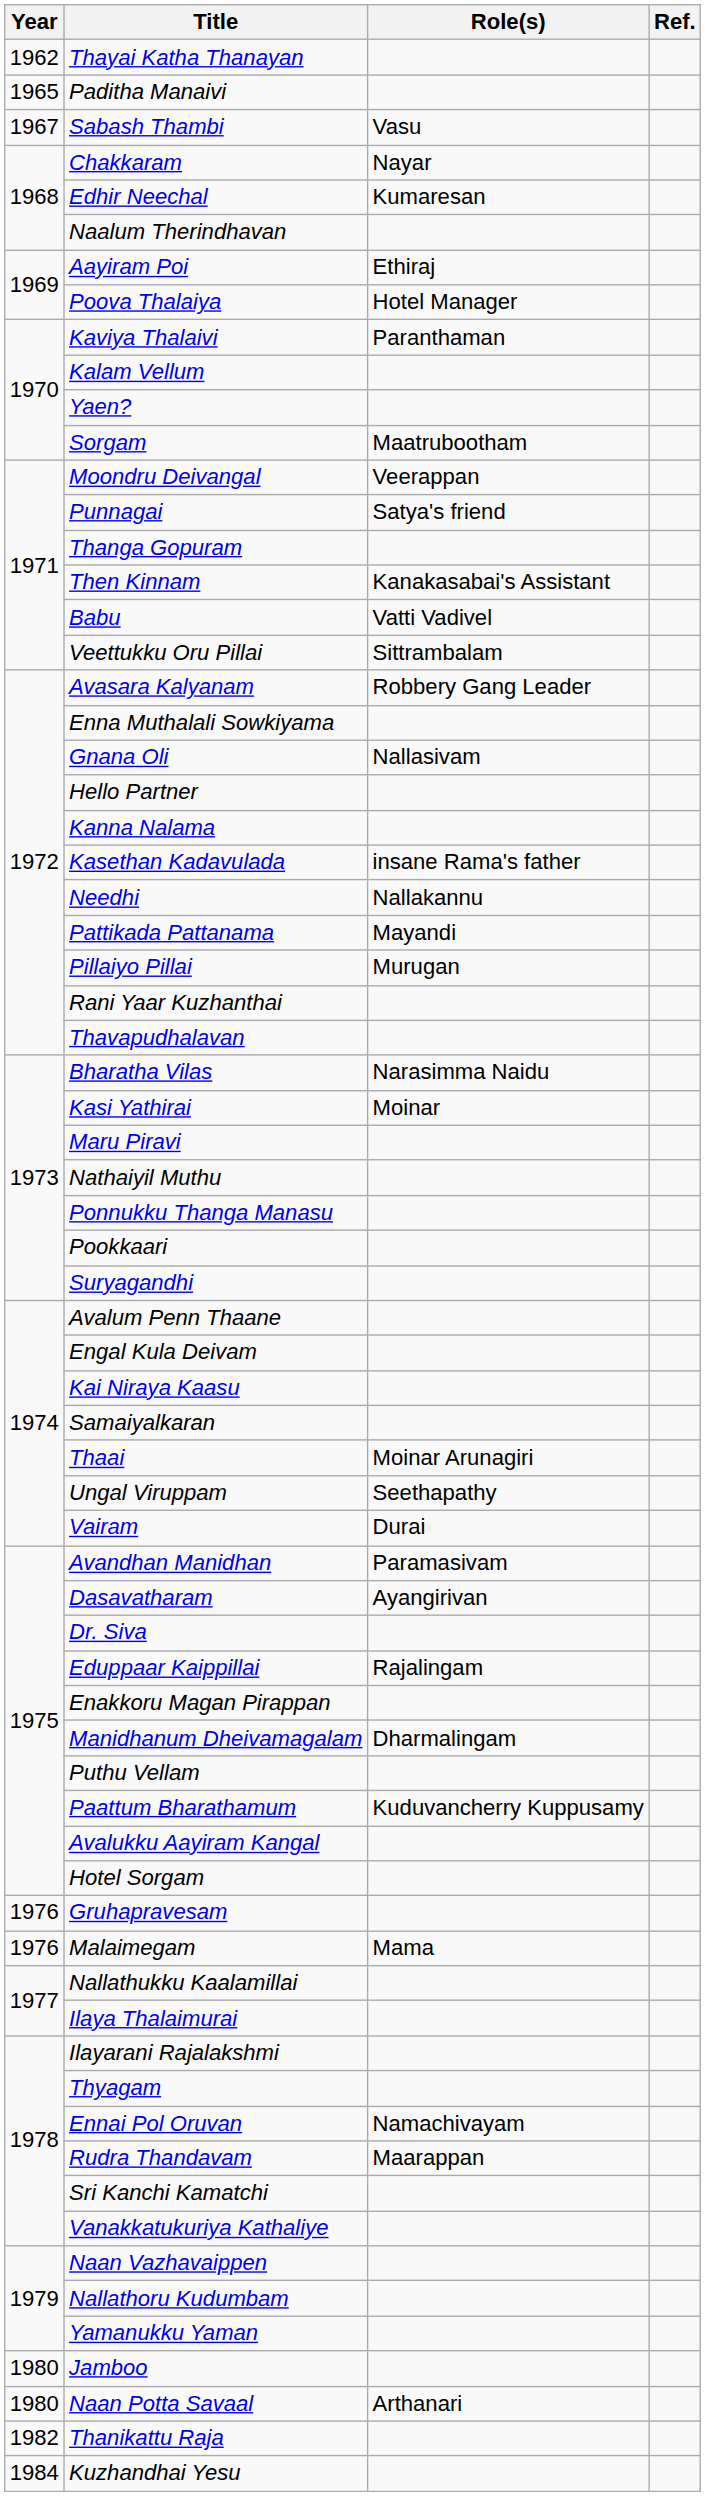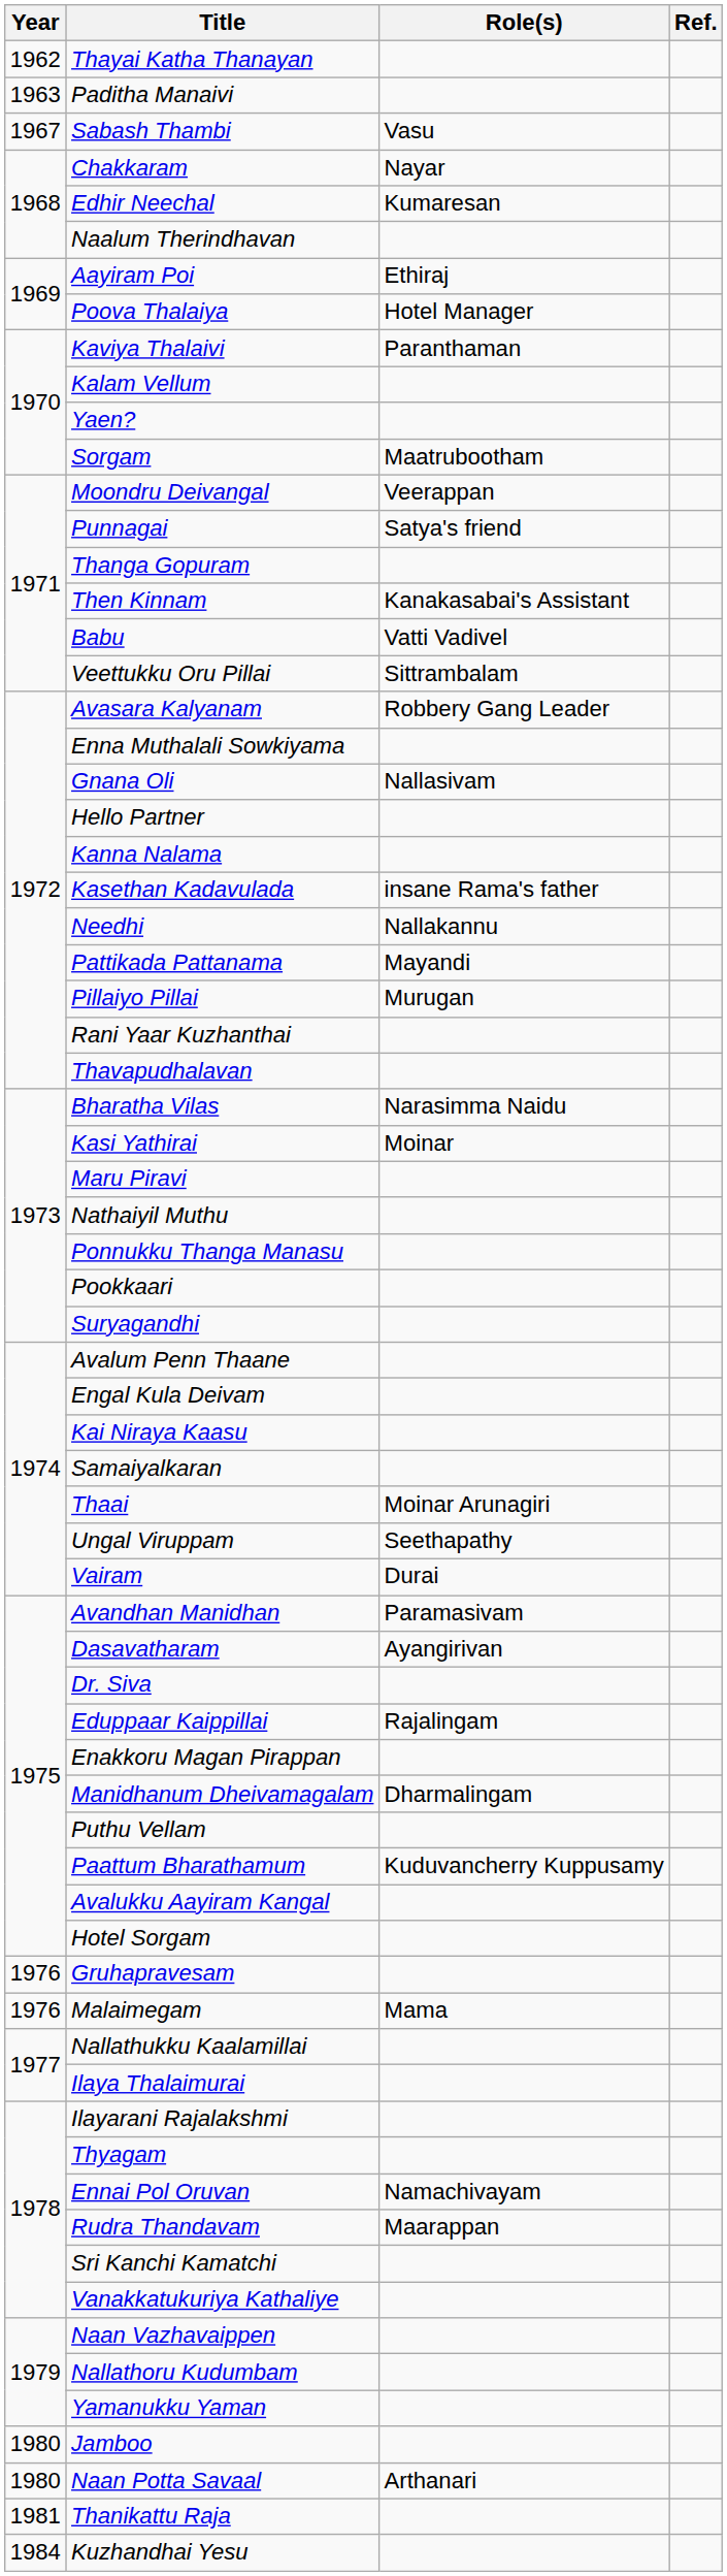 <table class="wikitable">
 <tr>
 <th>Year</th>
 <th>Title</th>
 <th>Role(s)</th>
 <th>Ref.</th>
 </tr>
 <tr>
 <td>1962</td>
 <td><em><a href='#'>Thayai Katha Thanayan</a></em></td>
 <td></td>
 <td></td>
 </tr>
 <tr>
-<td>1965</td>
+<td>1963</td>
 <td><em>Paditha Manaivi</em></td>
 <td></td>
 <td></td>
 </tr>
 <tr>
 <td>1967</td>
 <td><em><a href='#'>Sabash Thambi</a></em></td>
 <td>Vasu</td>
 <td></td>
 </tr>
 <tr>
 <td rowspan=3>1968</td>
 <td><em><a href='#'>Chakkaram</a></em></td>
 <td>Nayar</td>
 <td></td>
 </tr>
 <tr>
 <td><em><a href='#'>Edhir Neechal</a></em></td>
 <td>Kumaresan</td>
 <td></td>
 </tr>
 <tr>
 <td><em>Naalum Therindhavan</em></td>
 <td></td>
 <td></td>
 </tr>
 <tr>
 <td rowspan=2>1969</td>
 <td><em><a href='#'>Aayiram Poi</a></em></td>
 <td>Ethiraj</td>
 <td></td>
 </tr>
 <tr>
 <td><em><a href='#'>Poova Thalaiya</a></em></td>
 <td>Hotel Manager</td>
 <td></td>
 </tr>
 <tr>
 <td rowspan="4">1970</td>
 <td><em><a href='#'>Kaviya Thalaivi</a></em></td>
 <td>Paranthaman</td>
 <td></td>
 </tr>
 <tr>
 <td><em><a href='#'>Kalam Vellum</a></em></td>
 <td></td>
 <td></td>
 </tr>
 <tr>
 <td><em><a href='#'>Yaen?</a></em></td>
 <td></td>
 <td></td>
 </tr>
 <tr>
 <td><em><a href='#'>Sorgam</a></em></td>
 <td>Maatrubootham</td>
 <td></td>
 </tr>
 <tr>
 <td rowspan="6">1971</td>
 <td><em><a href='#'>Moondru Deivangal</a></em></td>
 <td>Veerappan</td>
 <td></td>
 </tr>
 <tr>
 <td><em><a href='#'>Punnagai</a></em></td>
 <td>Satya's friend</td>
 <td></td>
 </tr>
 <tr>
 <td><em><a href='#'>Thanga Gopuram</a></em></td>
 <td></td>
 <td></td>
 </tr>
 <tr>
 <td><em><a href='#'>Then Kinnam</a></em></td>
 <td>Kanakasabai's Assistant</td>
 <td></td>
 </tr>
 <tr>
 <td><a href='#'><em>Babu</em></a></td>
 <td>Vatti Vadivel</td>
 <td></td>
 </tr>
 <tr>
 <td><em>Veettukku Oru Pillai</em></td>
 <td>Sittrambalam</td>
 <td></td>
 </tr>
 <tr>
 <td rowspan=11>1972</td>
 <td><em><a href='#'>Avasara Kalyanam</a></em></td>
 <td>Robbery Gang Leader</td>
 <td></td>
 </tr>
 <tr>
 <td><em>Enna Muthalali Sowkiyama</em></td>
 <td></td>
 <td></td>
 </tr>
 <tr>
 <td><em><a href='#'>Gnana Oli</a></em></td>
 <td>Nallasivam</td>
 <td></td>
 </tr>
 <tr>
 <td><em>Hello Partner</em></td>
 <td></td>
 <td></td>
 </tr>
 <tr>
 <td><em><a href='#'>Kanna Nalama</a></em></td>
 <td></td>
 <td></td>
 </tr>
 <tr>
 <td><em><a href='#'>Kasethan Kadavulada</a></em></td>
 <td>insane Rama's father</td>
 <td></td>
 </tr>
 <tr>
 <td><em><a href='#'>Needhi</a></em></td>
 <td>Nallakannu</td>
 <td></td>
 </tr>
 <tr>
 <td><em><a href='#'>Pattikada Pattanama</a></em></td>
 <td>Mayandi</td>
 <td></td>
 </tr>
 <tr>
 <td><em><a href='#'>Pillaiyo Pillai</a></em></td>
 <td>Murugan</td>
 <td></td>
 </tr>
 <tr>
 <td><em>Rani Yaar Kuzhanthai</em></td>
 <td></td>
 <td></td>
 </tr>
 <tr>
 <td><em><a href='#'>Thavapudhalavan</a></em></td>
 <td></td>
 <td></td>
 </tr>
 <tr>
 <td rowspan=7>1973</td>
 <td><em><a href='#'>Bharatha Vilas</a></em></td>
 <td>Narasimma Naidu</td>
 <td></td>
 </tr>
 <tr>
 <td><em><a href='#'>Kasi Yathirai</a></em></td>
 <td>Moinar</td>
 <td></td>
 </tr>
 <tr>
 <td><em><a href='#'>Maru Piravi</a></em></td>
 <td></td>
 <td></td>
 </tr>
 <tr>
 <td><em>Nathaiyil Muthu</em></td>
 <td></td>
 <td></td>
 </tr>
 <tr>
 <td><em><a href='#'>Ponnukku Thanga Manasu</a></em></td>
 <td></td>
 <td></td>
 </tr>
 <tr>
 <td><em>Pookkaari</em></td>
 <td></td>
 <td></td>
 </tr>
 <tr>
 <td><em><a href='#'>Suryagandhi</a></em></td>
 <td></td>
 <td></td>
 </tr>
 <tr>
 <td rowspan=7>1974</td>
 <td><em>Avalum Penn Thaane</em></td>
 <td></td>
 <td></td>
 </tr>
 <tr>
 <td><em>Engal Kula Deivam</em></td>
 <td></td>
 <td></td>
 </tr>
 <tr>
 <td><em><a href='#'>Kai Niraya Kaasu</a></em></td>
 <td></td>
 <td></td>
 </tr>
 <tr>
 <td><em>Samaiyalkaran</em></td>
 <td></td>
 <td></td>
 </tr>
 <tr>
 <td><em><a href='#'>Thaai</a></em></td>
 <td>Moinar Arunagiri</td>
 <td></td>
 </tr>
 <tr>
 <td><em>Ungal Viruppam</em></td>
 <td>Seethapathy</td>
 <td></td>
 </tr>
 <tr>
 <td><em><a href='#'>Vairam</a></em></td>
 <td>Durai</td>
 <td></td>
 </tr>
 <tr>
 <td rowspan="10">1975</td>
 <td><em><a href='#'>Avandhan Manidhan</a></em></td>
 <td>Paramasivam</td>
 <td></td>
 </tr>
 <tr>
 <td><em><a href='#'>Dasavatharam</a></em></td>
 <td>Ayangirivan</td>
 <td></td>
 </tr>
 <tr>
 <td><em><a href='#'>Dr. Siva</a></em></td>
 <td></td>
 <td></td>
 </tr>
 <tr>
 <td><em><a href='#'>Eduppaar Kaippillai</a></em></td>
 <td>Rajalingam</td>
 <td></td>
 </tr>
 <tr>
 <td><em>Enakkoru Magan Pirappan</em></td>
 <td></td>
 <td></td>
 </tr>
 <tr>
 <td><em><a href='#'>Manidhanum Dheivamagalam</a></em></td>
 <td>Dharmalingam</td>
 <td></td>
 </tr>
 <tr>
 <td><em>Puthu Vellam</em></td>
 <td></td>
 <td></td>
 </tr>
 <tr>
 <td><em><a href='#'>Paattum Bharathamum</a></em></td>
 <td>Kuduvancherry Kuppusamy</td>
 <td></td>
 </tr>
 <tr>
 <td><em><a href='#'>Avalukku Aayiram Kangal</a></em></td>
 <td></td>
 <td></td>
 </tr>
 <tr>
 <td><em>Hotel Sorgam</em></td>
 <td></td>
 <td></td>
 </tr>
 <tr>
 <td>1976</td>
 <td><em><a href='#'>Gruhapravesam</a></em></td>
 <td></td>
 <td></td>
 </tr>
 <tr>
 <td>1976</td>
 <td><em>Malaimegam</em></td>
 <td>Mama</td>
 <td></td>
 </tr>
 <tr>
 <td rowspan="2">1977</td>
 <td><em>Nallathukku Kaalamillai</em></td>
 <td></td>
 <td></td>
 </tr>
 <tr>
 <td><em><a href='#'>Ilaya Thalaimurai</a></em></td>
 <td></td>
 <td></td>
 </tr>
 <tr>
 <td rowspan="6">1978</td>
 <td><em>Ilayarani Rajalakshmi</em></td>
 <td></td>
 <td></td>
 </tr>
 <tr>
 <td><em><a href='#'>Thyagam</a></em></td>
 <td></td>
 <td></td>
 </tr>
 <tr>
 <td><em><a href='#'>Ennai Pol Oruvan</a></em></td>
 <td>Namachivayam</td>
 <td></td>
 </tr>
 <tr>
 <td><em><a href='#'>Rudra Thandavam</a></em></td>
 <td>Maarappan</td>
 <td></td>
 </tr>
 <tr>
 <td><em>Sri Kanchi Kamatchi</em></td>
 <td></td>
 <td></td>
 </tr>
 <tr>
 <td><em><a href='#'>Vanakkatukuriya Kathaliye</a></em></td>
 <td></td>
 <td></td>
 </tr>
 <tr>
 <td rowspan=3>1979</td>
 <td><em><a href='#'>Naan Vazhavaippen</a></em></td>
 <td></td>
 <td></td>
 </tr>
 <tr>
 <td><em><a href='#'>Nallathoru Kudumbam</a></em></td>
 <td></td>
 <td></td>
 </tr>
 <tr>
 <td><em><a href='#'>Yamanukku Yaman</a></em></td>
 <td></td>
 <td></td>
 </tr>
 <tr>
 <td>1980</td>
 <td><em><a href='#'>Jamboo</a></em></td>
 <td></td>
 <td></td>
 </tr>
 <tr>
 <td>1980</td>
 <td><em><a href='#'>Naan Potta Savaal</a></em></td>
 <td>Arthanari</td>
 <td></td>
 </tr>
 <tr>
-<td>1982</td>
+<td>1981</td>
 <td><em><a href='#'>Thanikattu Raja</a></em></td>
 <td></td>
 <td></td>
 </tr>
 <tr>
 <td>1984</td>
 <td><em>Kuzhandhai Yesu</em></td>
 <td></td>
 <td></td>
 </tr>
 </table>
